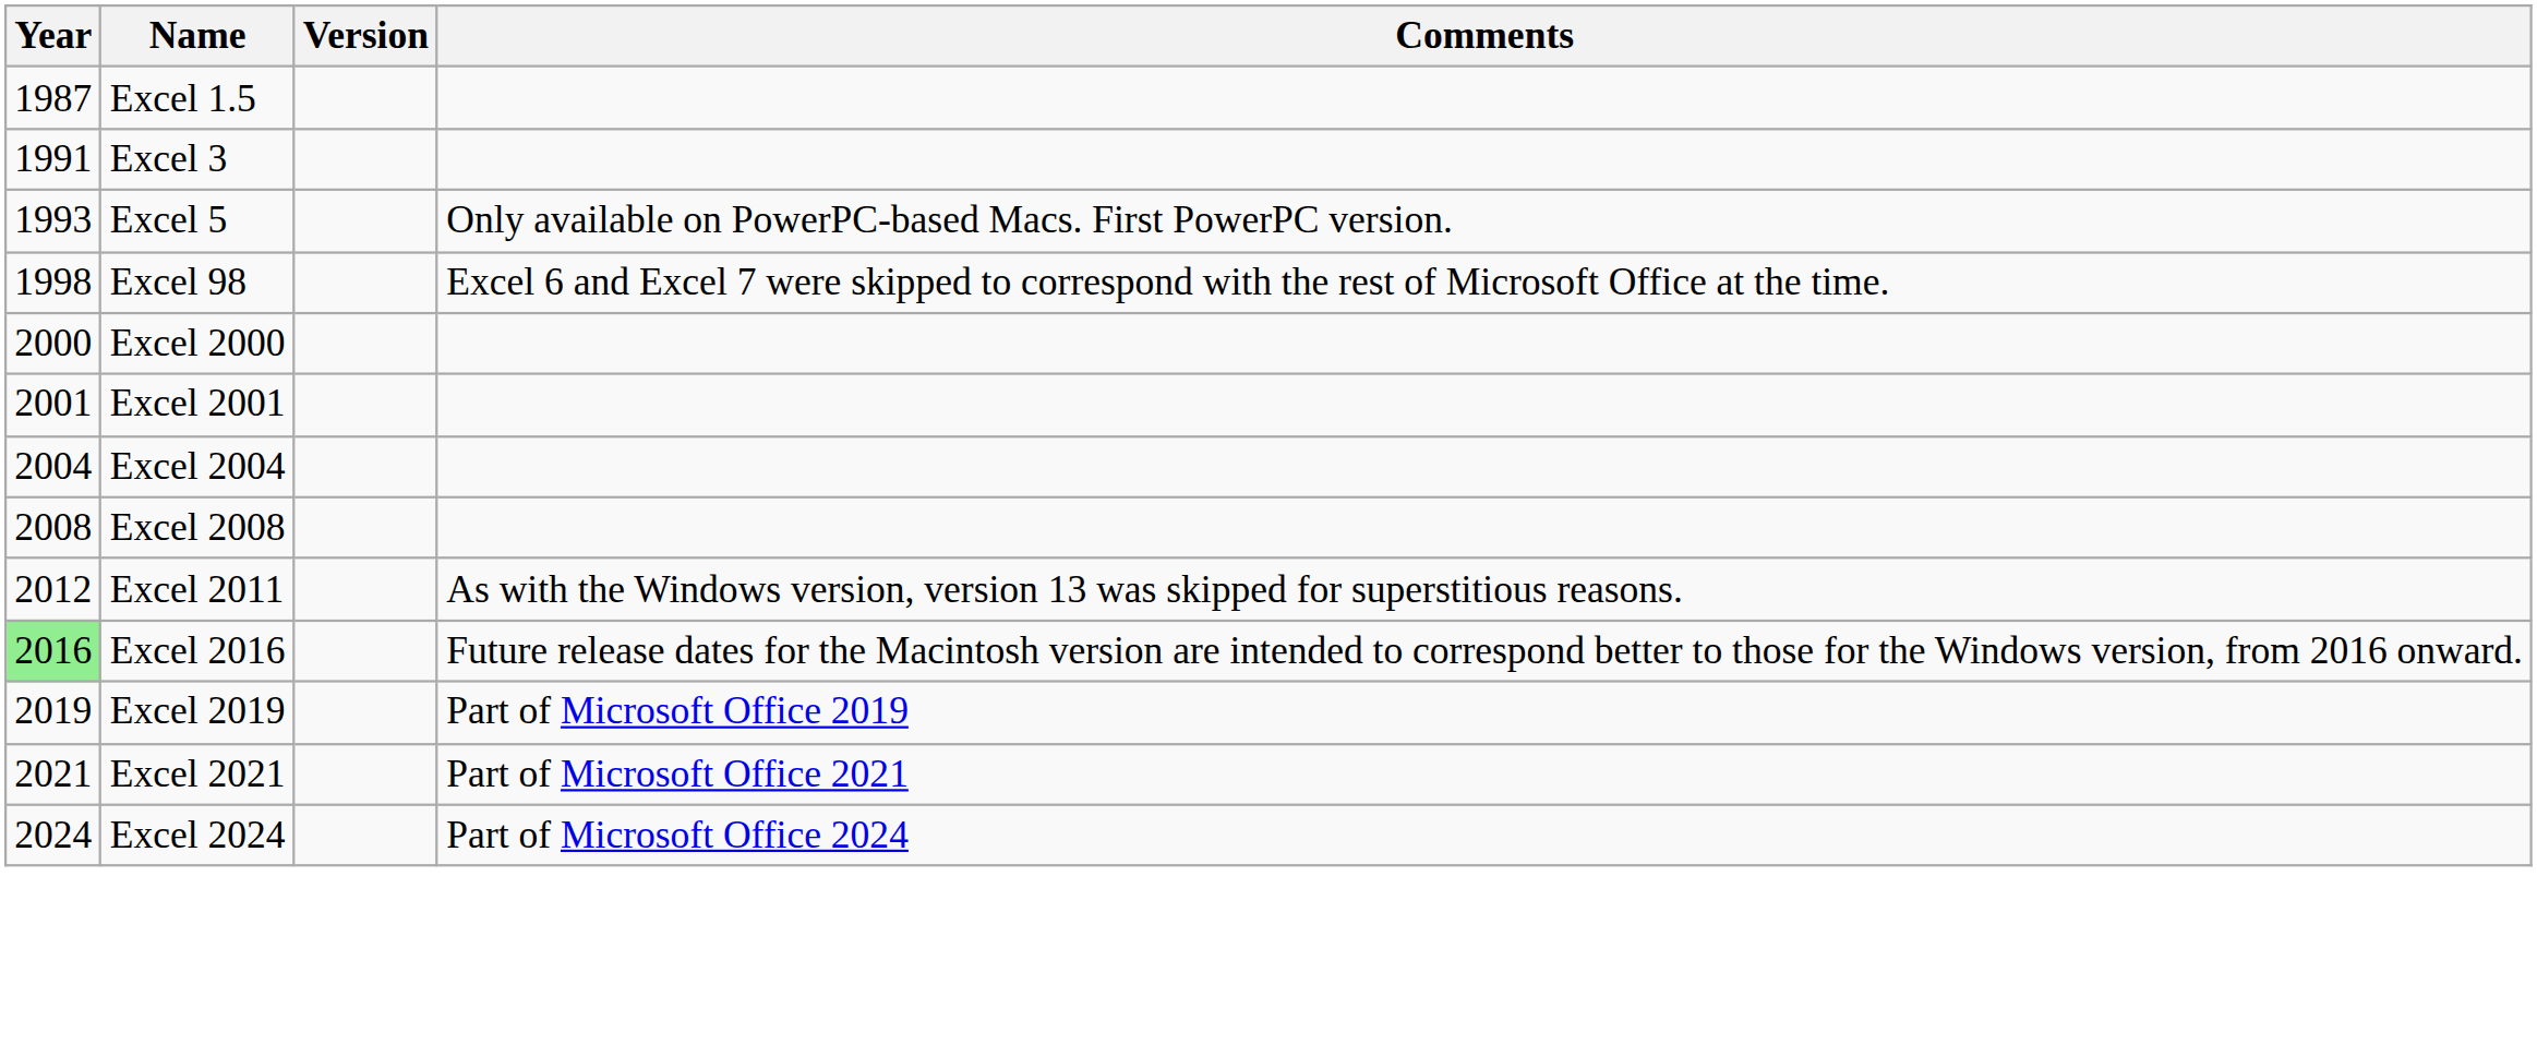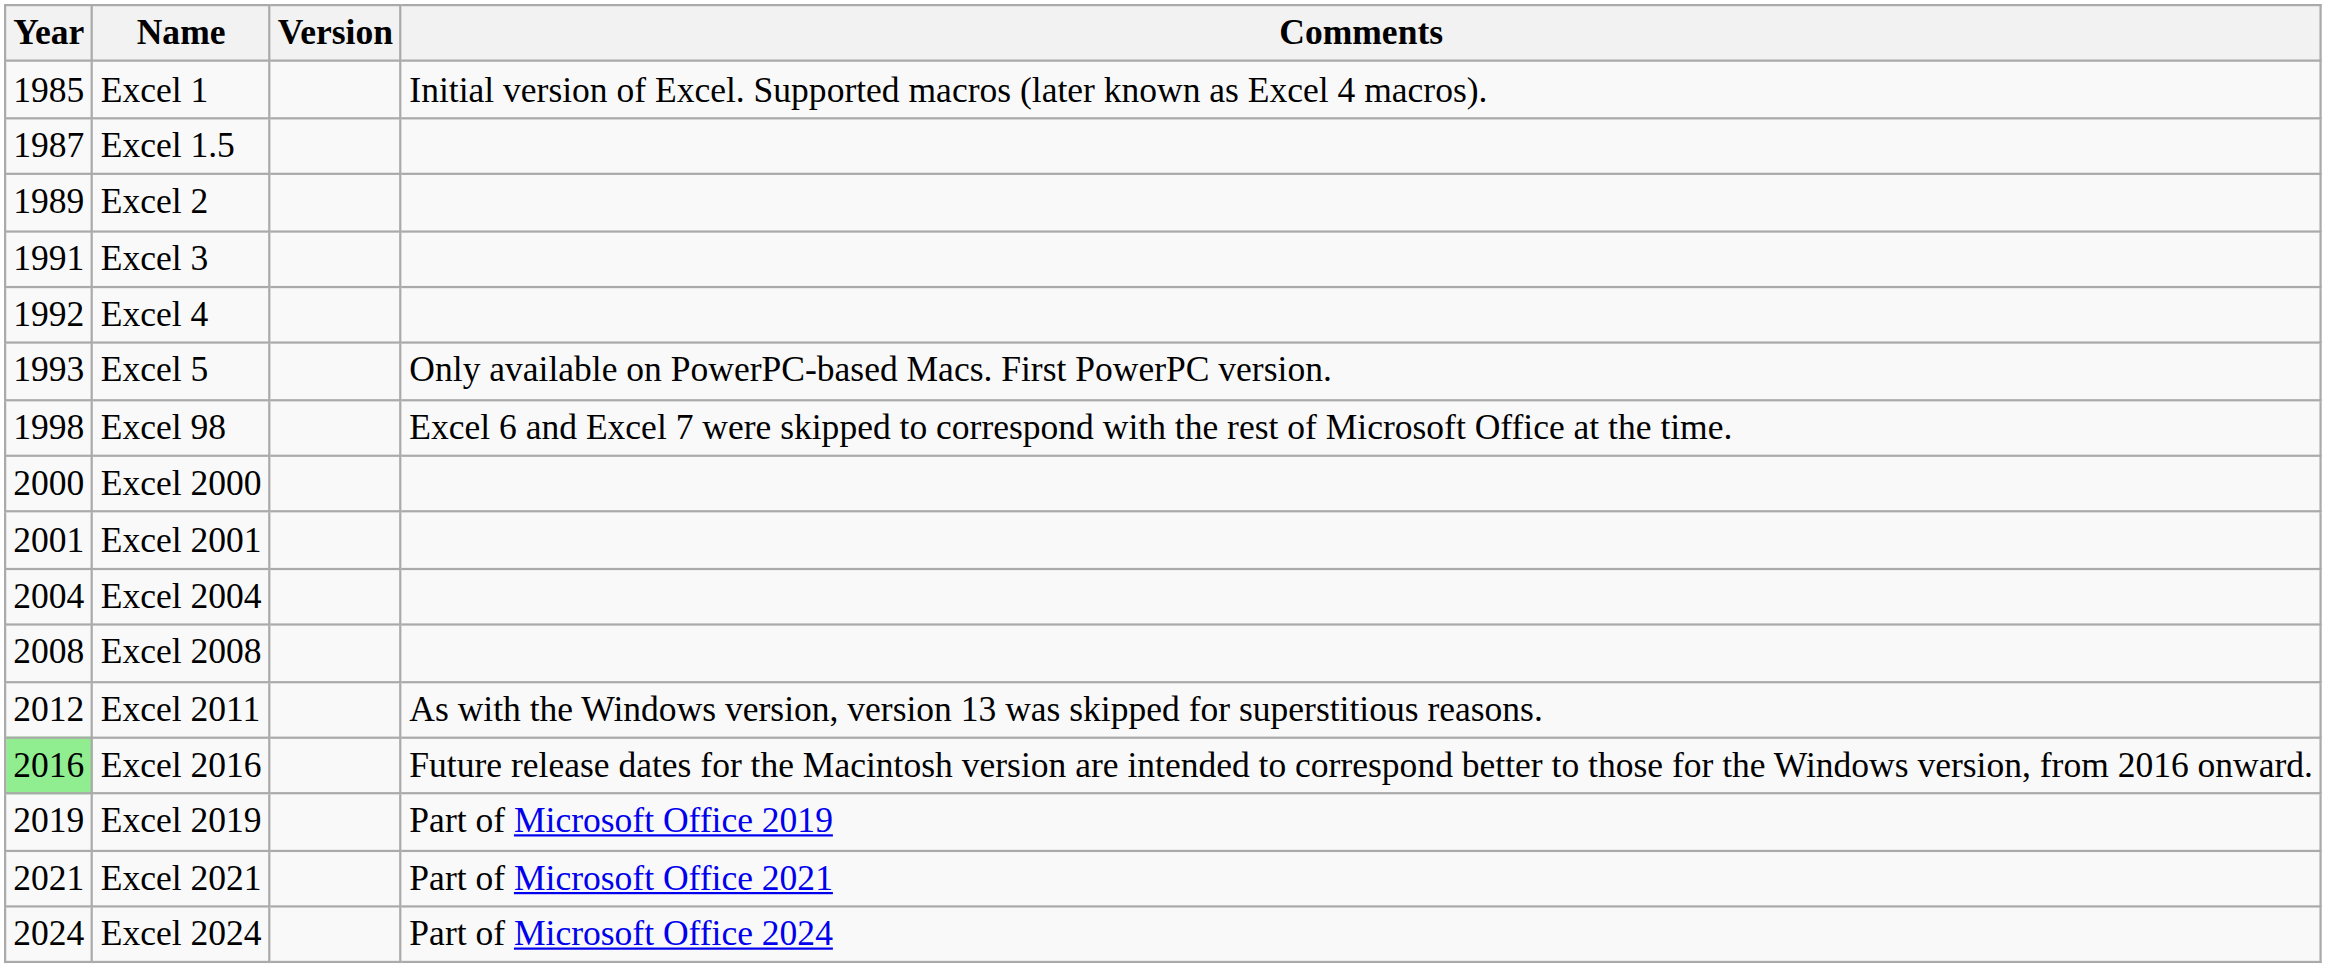 <table class="wikitable sortable">
 <tr>
 <th>Year</th>
 <th>Name</th>
 <th>Version</th>
 <th scope="col" class="unsortable">Comments</th>
 </tr>
 <tr>
+<td>1985</td>
+<td>Excel 1</td>
+<td></td>
+<td>Initial version of Excel. Supported macros (later known as Excel 4 macros).</td>
+</tr>
+<tr>
 <td>1987</td>
 <td>Excel 1.5</td>
 <td></td>
 <td></td>
 </tr>
 <tr>
+<td>1989</td>
+<td>Excel 2</td>
+<td></td>
+<td></td>
+</tr>
+<tr>
 <td>1991</td>
 <td>Excel 3</td>
+<td></td>
+<td></td>
+</tr>
+<tr>
+<td>1992</td>
+<td>Excel 4</td>
 <td></td>
 <td></td>
 </tr>
 <tr>
 <td>1993</td>
 <td>Excel 5</td>
 <td></td>
 <td>Only available on PowerPC-based Macs. First PowerPC version.</td>
 </tr>
 <tr>
 <td>1998</td>
 <td>Excel 98</td>
 <td></td>
 <td>Excel 6 and Excel 7 were skipped to correspond with the rest of Microsoft Office at the time.</td>
 </tr>
 <tr>
 <td>2000</td>
 <td>Excel 2000</td>
 <td></td>
 <td></td>
 </tr>
 <tr>
 <td>2001</td>
 <td>Excel 2001</td>
 <td></td>
 <td></td>
 </tr>
 <tr>
 <td>2004</td>
 <td>Excel 2004</td>
 <td></td>
 <td></td>
 </tr>
 <tr>
 <td>2008</td>
 <td>Excel 2008</td>
 <td></td>
 <td></td>
 </tr>
 <tr>
 <td>2012</td>
 <td>Excel 2011</td>
 <td></td>
 <td>As with the Windows version, version 13 was skipped for superstitious reasons.</td>
 </tr>
 <tr>
 <td style="background: lightgreen;">2016</td>
 <td>Excel 2016</td>
 <td></td>
 <td>Future release dates for the Macintosh version are intended to correspond better to those for the Windows version, from 2016 onward.</td>
 </tr>
 <tr>
 <td>2019</td>
 <td>Excel 2019</td>
 <td></td>
 <td>Part of <a href='#'>Microsoft Office 2019</a></td>
 </tr>
 <tr>
 <td>2021</td>
 <td>Excel 2021</td>
 <td></td>
 <td>Part of <a href='#'>Microsoft Office 2021</a></td>
 </tr>
 <tr>
 <td>2024</td>
 <td>Excel 2024</td>
 <td></td>
 <td>Part of <a href='#'>Microsoft Office 2024</a></td>
 </tr>
 </table>
